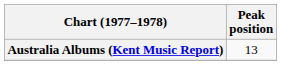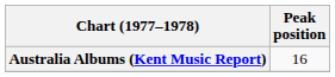 <table class="wikitable sortable plainrowheaders" style="text-align:center">
 <tr>
 <th scope="col">Chart (1977–1978)</th>
 <th scope="col">Peak<br>position</th>
 </tr>
 <tr>
 <th scope="row">Australia Albums (<a href='#'>Kent Music Report</a>)</th>
-<td>13</td>
+<td>16</td>
 </tr>
 <tr>
 </tr>
 <tr>
 </tr>
 </table>
